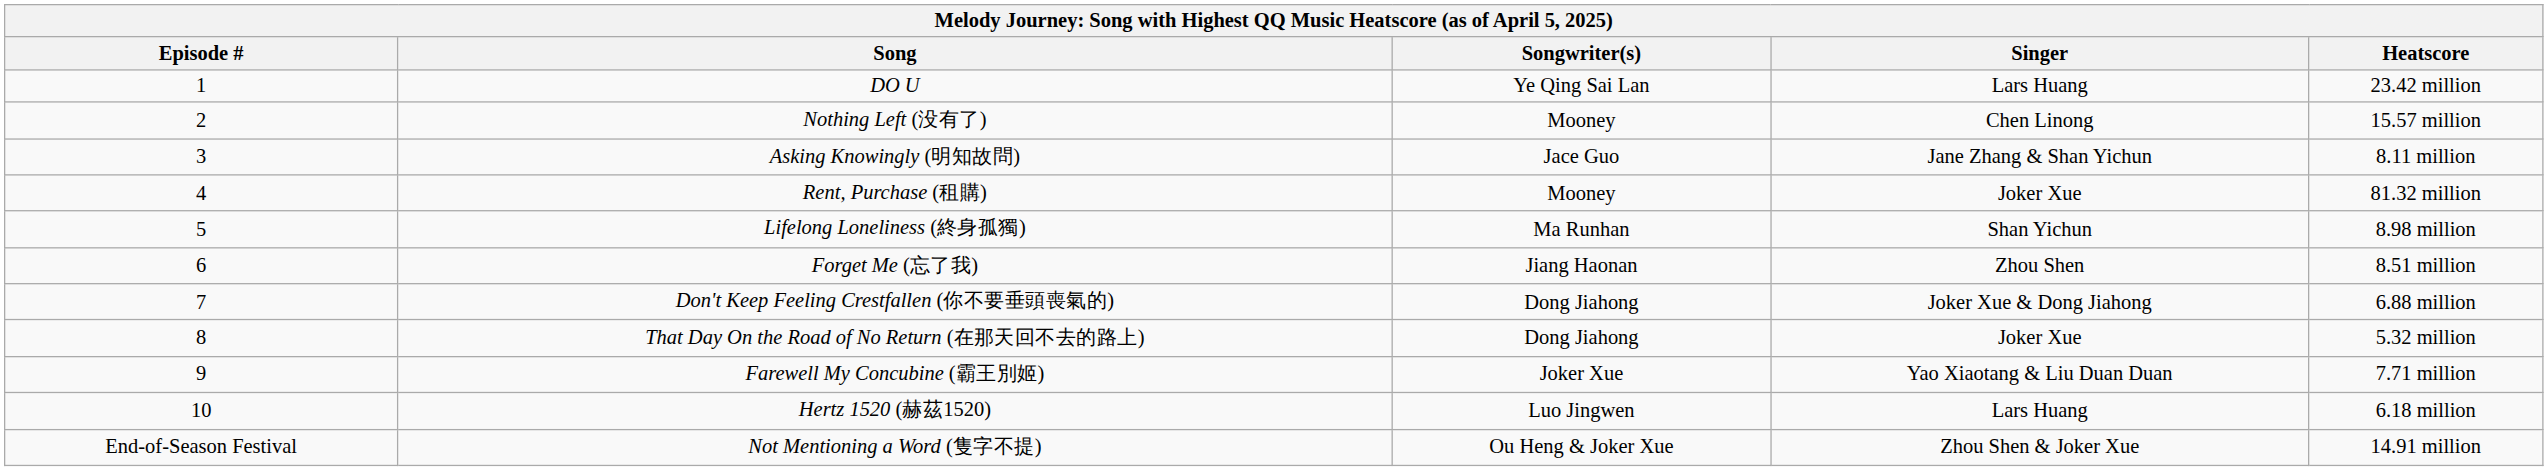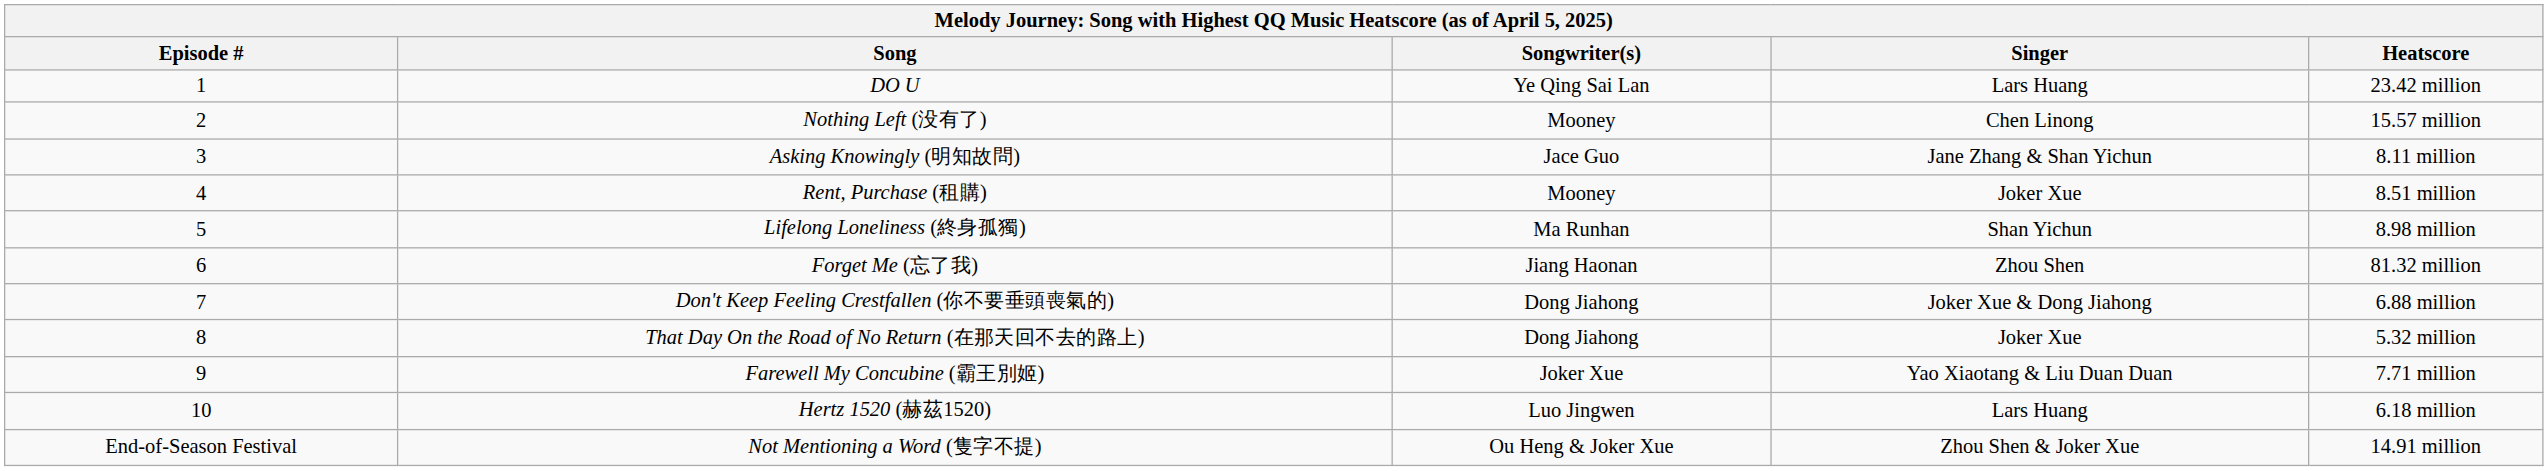 <table class="wikitable" width="100%" style="text-align:center;">
 <tr>
 <th colspan=5>Melody Journey: Song with Highest QQ Music Heatscore (as of April 5, 2025)</th>
 </tr>
 <tr>
 <th>Episode #</th>
 <th>Song</th>
 <th>Songwriter(s)</th>
 <th>Singer</th>
 <th>Heatscore</th>
 </tr>
 <tr>
 <td>1</td>
 <td><em>DO U</em></td>
 <td>Ye Qing Sai Lan</td>
 <td>Lars Huang</td>
 <td>23.42 million</td>
 </tr>
 <tr>
 <td>2</td>
 <td><em>Nothing Left</em> (没有了)</td>
 <td>Mooney</td>
 <td>Chen Linong</td>
 <td>15.57 million</td>
 </tr>
 <tr>
 <td>3</td>
 <td><em>Asking Knowingly</em> (明知故問)</td>
 <td>Jace Guo</td>
 <td>Jane Zhang & Shan Yichun</td>
 <td>8.11 million</td>
 </tr>
 <tr>
 <td>4</td>
 <td><em>Rent, Purchase</em> (租購)</td>
 <td>Mooney</td>
 <td>Joker Xue</td>
-<td>81.32 million</td>
+<td>8.51 million</td>
 </tr>
 <tr>
 <td>5</td>
 <td><em>Lifelong Loneliness</em> (終身孤獨)</td>
 <td>Ma Runhan</td>
 <td>Shan Yichun</td>
 <td>8.98 million</td>
 </tr>
 <tr>
 <td>6</td>
 <td><em>Forget Me</em> (忘了我)</td>
 <td>Jiang Haonan</td>
 <td>Zhou Shen</td>
-<td>8.51 million</td>
+<td>81.32 million</td>
 </tr>
 <tr>
 <td>7</td>
 <td><em>Don't Keep Feeling Crestfallen</em> (你不要垂頭喪氣的)</td>
 <td>Dong Jiahong</td>
 <td>Joker Xue & Dong Jiahong</td>
 <td>6.88 million</td>
 </tr>
 <tr>
 <td>8</td>
 <td><em>That Day On the Road of No Return</em> (在那天回不去的路上)</td>
 <td>Dong Jiahong</td>
 <td>Joker Xue</td>
 <td>5.32 million</td>
 </tr>
 <tr>
 <td>9</td>
 <td><em>Farewell My Concubine</em> (霸王別姬)</td>
 <td>Joker Xue</td>
 <td>Yao Xiaotang & Liu Duan Duan</td>
 <td>7.71 million</td>
 </tr>
 <tr>
 <td>10</td>
 <td><em>Hertz 1520</em> (赫茲1520)</td>
 <td>Luo Jingwen</td>
 <td>Lars Huang</td>
 <td>6.18 million</td>
 </tr>
 <tr>
 <td>End-of-Season Festival</td>
 <td><em>Not Mentioning a Word</em> (隻字不提)</td>
 <td>Ou Heng & Joker Xue</td>
 <td>Zhou Shen & Joker Xue</td>
 <td>14.91 million</td>
 </tr>
 </table>
